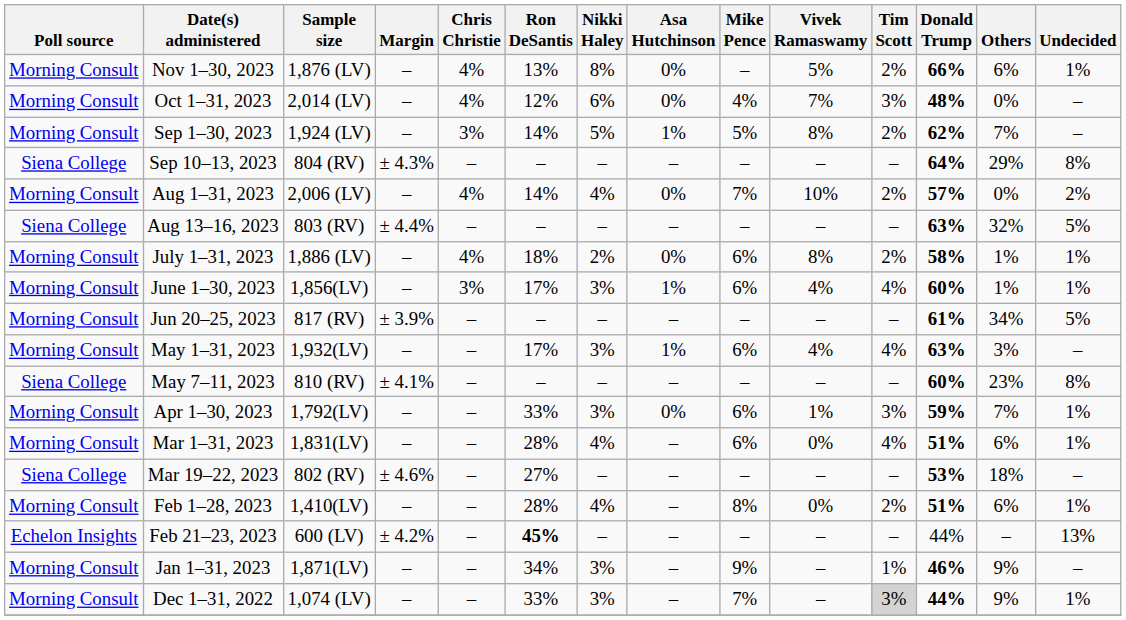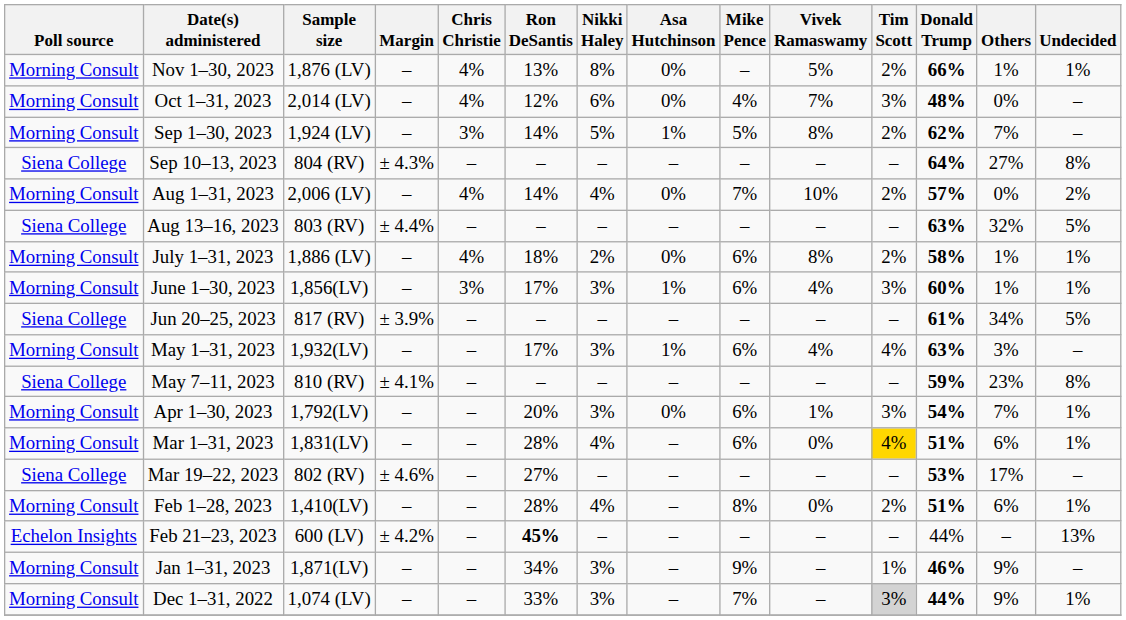 <table class="wikitable mw-datatable" style="font-size:90%;text-align:center;">
 <tr valign=bottom style="font-size:90%;">
 <th>Poll source</th>
 <th>Date(s)<br>administered</th>
 <th>Sample<br>size</th>
 <th>Margin<br></th>
 <th>Chris<br>Christie</th>
 <th>Ron<br>DeSantis</th>
 <th>Nikki<br>Haley</th>
 <th>Asa<br>Hutchinson</th>
 <th>Mike<br>Pence</th>
 <th>Vivek<br>Ramaswamy</th>
 <th>Tim<br>Scott</th>
 <th>Donald<br>Trump</th>
 <th>Others</th>
 <th>Undecided</th>
 </tr>
 <tr>
 <td><a href='#'>Morning Consult</a></td>
 <td>Nov 1–30, 2023</td>
 <td>1,876 (LV)</td>
 <td>–</td>
 <td>4%</td>
 <td>13%</td>
 <td>8%</td>
 <td>0%</td>
 <td>–</td>
 <td>5%</td>
 <td>2%</td>
 <td><strong>66%</strong></td>
-<td>6%</td>
+<td>1%</td>
 <td>1%</td>
 </tr>
 <tr>
 <td><a href='#'>Morning Consult</a></td>
 <td>Oct 1–31, 2023</td>
 <td>2,014 (LV)</td>
 <td>–</td>
 <td>4%</td>
 <td>12%</td>
 <td>6%</td>
 <td>0%</td>
 <td>4%</td>
 <td>7%</td>
 <td>3%</td>
 <td><strong>48%</strong></td>
 <td>0%</td>
 <td>–</td>
 </tr>
 <tr>
 <td><a href='#'>Morning Consult</a></td>
 <td>Sep 1–30, 2023</td>
 <td>1,924 (LV)</td>
 <td>–</td>
 <td>3%</td>
 <td>14%</td>
 <td>5%</td>
 <td>1%</td>
 <td>5%</td>
 <td>8%</td>
 <td>2%</td>
 <td><strong>62%</strong></td>
 <td>7%</td>
 <td>–</td>
 </tr>
 <tr>
 <td><a href='#'>Siena College</a></td>
 <td>Sep 10–13, 2023</td>
 <td>804 (RV)</td>
 <td>± 4.3%</td>
 <td>–</td>
 <td>–</td>
 <td>–</td>
 <td>–</td>
 <td>–</td>
 <td>–</td>
 <td>–</td>
 <td><strong>64%</strong></td>
-<td>29%</td>
+<td>27%</td>
 <td>8%</td>
 </tr>
 <tr>
 <td><a href='#'>Morning Consult</a></td>
 <td>Aug 1–31, 2023</td>
 <td>2,006 (LV)</td>
 <td>–</td>
 <td>4%</td>
 <td>14%</td>
 <td>4%</td>
 <td>0%</td>
 <td>7%</td>
 <td>10%</td>
 <td>2%</td>
 <td><strong>57%</strong></td>
 <td>0%</td>
 <td>2%</td>
 </tr>
 <tr>
 <td><a href='#'>Siena College</a></td>
 <td>Aug 13–16, 2023</td>
 <td>803 (RV)</td>
 <td>± 4.4%</td>
 <td>–</td>
 <td>–</td>
 <td>–</td>
 <td>–</td>
 <td>–</td>
 <td>–</td>
 <td>–</td>
 <td><strong>63%</strong></td>
 <td>32%</td>
 <td>5%</td>
 </tr>
 <tr>
 <td><a href='#'>Morning Consult</a></td>
 <td>July 1–31, 2023</td>
 <td>1,886 (LV)</td>
 <td>–</td>
 <td>4%</td>
 <td>18%</td>
 <td>2%</td>
 <td>0%</td>
 <td>6%</td>
 <td>8%</td>
 <td>2%</td>
 <td><strong>58%</strong></td>
 <td>1%</td>
 <td>1%</td>
 </tr>
 <tr>
 <td><a href='#'>Morning Consult</a></td>
 <td>June 1–30, 2023</td>
 <td>1,856(LV)</td>
 <td>–</td>
 <td>3%</td>
 <td>17%</td>
 <td>3%</td>
 <td>1%</td>
 <td>6%</td>
 <td>4%</td>
-<td>4%</td>
+<td>3%</td>
 <td><strong>60%</strong></td>
 <td>1%</td>
 <td>1%</td>
 </tr>
 <tr>
-<td><a href='#'>Morning Consult</a></td>
+<td><a href='#'>Siena College</a></td>
 <td>Jun 20–25, 2023</td>
 <td>817 (RV)</td>
 <td>± 3.9%</td>
 <td>–</td>
 <td>–</td>
 <td>–</td>
 <td>–</td>
 <td>–</td>
 <td>–</td>
 <td>–</td>
 <td><strong>61%</strong></td>
 <td>34%</td>
 <td>5%</td>
 </tr>
 <tr>
 <td><a href='#'>Morning Consult</a></td>
 <td>May 1–31, 2023</td>
 <td>1,932(LV)</td>
 <td>–</td>
 <td>–</td>
 <td>17%</td>
 <td>3%</td>
 <td>1%</td>
 <td>6%</td>
 <td>4%</td>
 <td>4%</td>
 <td><strong>63%</strong></td>
 <td>3%</td>
 <td>–</td>
 </tr>
 <tr>
 <td><a href='#'>Siena College</a></td>
 <td>May 7–11, 2023</td>
 <td>810 (RV)</td>
 <td>± 4.1%</td>
 <td>–</td>
 <td>–</td>
 <td>–</td>
 <td>–</td>
 <td>–</td>
 <td>–</td>
 <td>–</td>
-<td><strong>60%</strong></td>
+<td><strong>59%</strong></td>
 <td>23%</td>
 <td>8%</td>
 </tr>
 <tr>
 <td><a href='#'>Morning Consult</a></td>
 <td>Apr 1–30, 2023</td>
 <td>1,792(LV)</td>
 <td>–</td>
 <td>–</td>
-<td>33%</td>
+<td>20%</td>
 <td>3%</td>
 <td>0%</td>
 <td>6%</td>
 <td>1%</td>
 <td>3%</td>
-<td><strong>59%</strong></td>
+<td><strong>54%</strong></td>
 <td>7%</td>
 <td>1%</td>
 </tr>
 <tr>
 <td><a href='#'>Morning Consult</a></td>
 <td>Mar 1–31, 2023</td>
 <td>1,831(LV)</td>
 <td>–</td>
 <td>–</td>
 <td>28%</td>
 <td>4%</td>
 <td>–</td>
 <td>6%</td>
 <td>0%</td>
-<td>4%</td>
+<td style="background: gold;">4%</td>
 <td><strong>51%</strong></td>
 <td>6%</td>
 <td>1%</td>
 </tr>
 <tr>
 <td><a href='#'>Siena College</a></td>
 <td>Mar 19–22, 2023</td>
 <td>802 (RV)</td>
 <td>± 4.6%</td>
 <td>–</td>
 <td>27%</td>
 <td>–</td>
 <td>–</td>
 <td>–</td>
 <td>–</td>
 <td>–</td>
 <td><strong>53%</strong></td>
-<td>18%</td>
+<td>17%</td>
 <td>–</td>
 </tr>
 <tr>
 <td><a href='#'>Morning Consult</a></td>
 <td>Feb 1–28, 2023</td>
 <td>1,410(LV)</td>
 <td>–</td>
 <td>–</td>
 <td>28%</td>
 <td>4%</td>
 <td>–</td>
 <td>8%</td>
 <td>0%</td>
 <td>2%</td>
 <td><strong>51%</strong></td>
 <td>6%</td>
 <td>1%</td>
 </tr>
 <tr>
 <td><a href='#'>Echelon Insights</a></td>
 <td>Feb 21–23, 2023</td>
 <td>600 (LV)</td>
 <td>± 4.2%</td>
 <td>–</td>
 <td><strong>45%</strong></td>
 <td>–</td>
 <td>–</td>
 <td>–</td>
 <td>–</td>
 <td>–</td>
 <td>44%</td>
 <td>–</td>
 <td>13%</td>
 </tr>
 <tr>
 <td><a href='#'>Morning Consult</a></td>
 <td>Jan 1–31, 2023</td>
 <td>1,871(LV)</td>
 <td>–</td>
 <td>–</td>
 <td>34%</td>
 <td>3%</td>
 <td>–</td>
 <td>9%</td>
 <td>–</td>
 <td>1%</td>
 <td><strong>46%</strong></td>
 <td>9%</td>
 <td>–</td>
 </tr>
 <tr>
 <td><a href='#'>Morning Consult</a></td>
 <td>Dec 1–31, 2022</td>
 <td>1,074 (LV)</td>
 <td>–</td>
 <td>–</td>
 <td>33%</td>
 <td>3%</td>
 <td>–</td>
 <td>7%</td>
 <td>–</td>
 <td style="background: lightgrey;">3%</td>
 <td><strong>44%</strong></td>
 <td>9%</td>
 <td>1%</td>
 </tr>
 <tr>
 </tr>
 </table>
